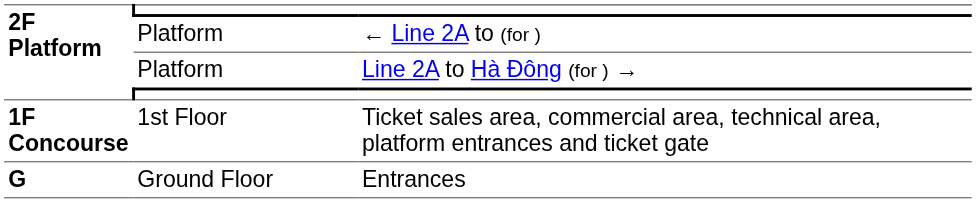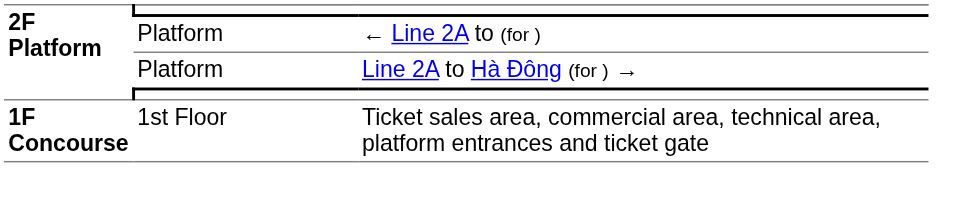 <table border="0" cellspacing="0" cellpadding="3" frame="hsides" rules="rows">
 <tr>
 <td style="border-bottom:solid 1px gray;vertical-align:top;border-top:solid 1px gray;" rowspan=5;><strong>2F<br>Platform</strong></td>
 </tr>
 <tr>
 <td style="border-top:solid 1px gray;border-right:solid 2px black;border-left:solid 2px black;border-bottom:solid 2px black;text-align:center;" colspan=2></td>
 </tr>
 <tr>
 <td style="border-bottom:solid 1px gray;" width=150>Platform</td>
 <td>←  <a href='#'>Line 2A</a> to  <small>(for )</small></td>
 </tr>
 <tr>
 <td style="border-bottom:solid 1px gray;" width=150>Platform</td>
 <td style="border-bottom:solid 1px gray;" width=390>  <a href='#'>Line 2A</a> to <a href='#'>Hà Đông</a> <small>(for )</small> →</td>
 </tr>
 <tr>
 <td style="border-top:solid 2px black;border-right:solid 2px black;border-left:solid 2px black;border-bottom:solid 1px gray;text-align:center;" colspan=2></td>
 </tr>
 <tr>
 <td style="vertical-align:top"><strong>1F<br>Concourse</strong></td>
 <td style="vertical-align:top">1st Floor</td>
 <td style="vertical-align:top">Ticket sales area, commercial area, technical area, platform entrances and ticket gate</td>
 </tr>
-<tr>
-<td style="border-bottom:solid 1px gray;border-top:solid 1px gray; vertical-align:top" width=50><strong>G</strong></td>
-<td style="border-top:solid 1px gray;border-bottom:solid 1px gray; vertical-align:top" width=100>Ground Floor</td>
-<td style="border-top:solid 1px gray;border-bottom:solid 1px gray; vertical-align:top" width=420>Entrances</td>
-</tr>
 </table>
